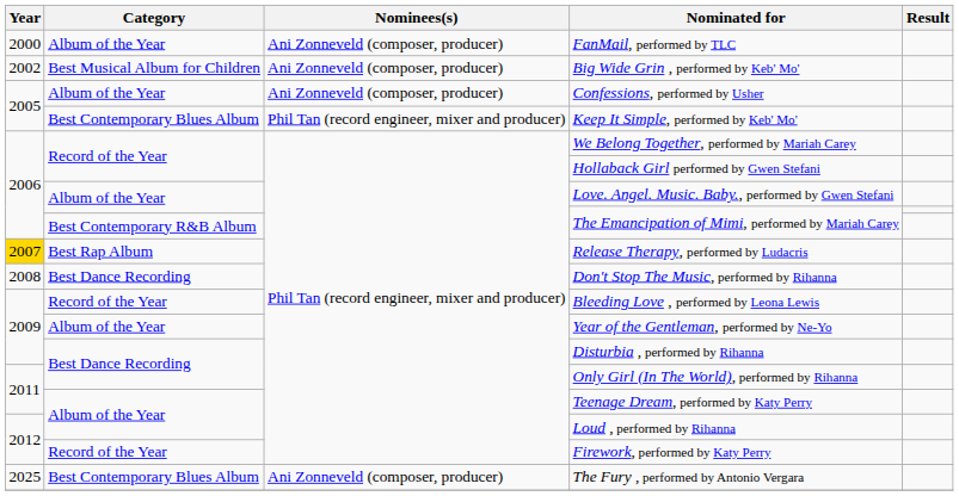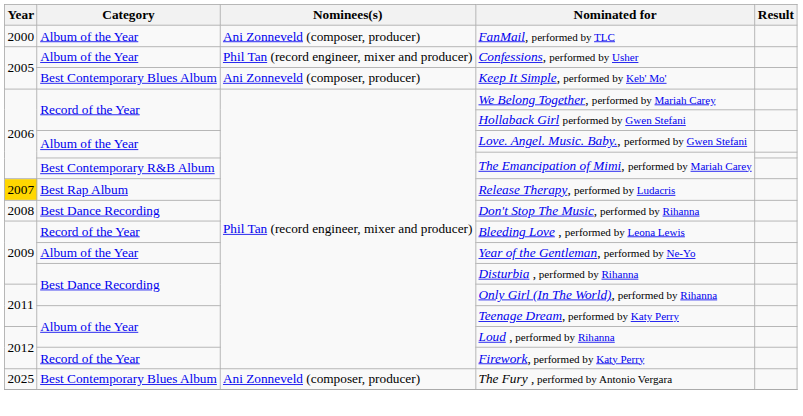 <table class="wikitable">
 <tr>
 <th>Year</th>
 <th>Category</th>
 <th>Nominees(s)</th>
 <th>Nominated for</th>
 <th>Result</th>
 </tr>
 <tr>
 <td>2000</td>
 <td><a href='#'>Album of the Year</a></td>
 <td><a href='#'>Ani Zonneveld</a> (composer, producer) </td>
 <td><em><a href='#'>FanMail</a></em>, <small> performed by <a href='#'>TLC</a></small></td>
 <td></td>
 </tr>
 <tr>
-<td>2002</td>
-<td><a href='#'>Best Musical Album for Children</a></td>
-<td><a href='#'>Ani Zonneveld</a> (composer, producer) </td>
-<td><em><a href='#'>Big Wide Grin</a></em> , <small> performed by <a href='#'>Keb' Mo'</a></small></td>
-<td></td>
-</tr>
-<tr>
 <td rowspan="2">2005</td>
 <td><a href='#'>Album of the Year</a></td>
-<td><a href='#'>Ani Zonneveld</a> (composer, producer) </td>
+<td><a href='#'>Phil Tan</a> (record engineer, mixer and producer)  </td>
 <td><em><a href='#'>Confessions</a></em>, <small> performed by <a href='#'>Usher</a></small></td>
 <td></td>
 </tr>
 <tr>
 <td><a href='#'>Best Contemporary Blues Album</a></td>
-<td><a href='#'>Phil Tan</a> (record engineer, mixer and producer)  </td>
+<td><a href='#'>Ani Zonneveld</a> (composer, producer) </td>
 <td><em><a href='#'>Keep It Simple</a></em>, <small> performed by <a href='#'>Keb' Mo'</a></small></td>
 <td></td>
 </tr>
 <tr>
 <td rowspan="5">2006</td>
 <td rowspan="2"><a href='#'>Record of the Year</a></td>
 <td rowspan="14"><a href='#'>Phil Tan</a> (record engineer, mixer and producer)  </td>
 <td><em><a href='#'>We Belong Together</a></em>,  <small> performed by <a href='#'>Mariah Carey</a></small></td>
 <td></td>
 </tr>
 <tr>
 <td><em><a href='#'>Hollaback Girl</a></em>  <small> performed by <a href='#'>Gwen Stefani</a></small></td>
 <td></td>
 </tr>
 <tr>
 <td rowspan="2"><a href='#'>Album of the Year</a></td>
 <td><em><a href='#'>Love. Angel. Music. Baby.</a></em>, <small>performed by <a href='#'>Gwen Stefani</a></small></td>
 <td></td>
 </tr>
 <tr>
 <td rowspan="2"><em><a href='#'>The Emancipation of Mimi</a></em>, <small> performed by <a href='#'>Mariah Carey</a></small></td>
 <td></td>
 </tr>
 <tr>
 <td><a href='#'>Best Contemporary R&B Album</a></td>
 <td></td>
 </tr>
 <tr>
 <td style="background: gold;">2007</td>
 <td><a href='#'>Best Rap Album</a></td>
 <td><em><a href='#'>Release Therapy</a></em>, <small> performed by <a href='#'>Ludacris</a></small></td>
 <td></td>
 </tr>
 <tr>
 <td>2008</td>
 <td><a href='#'>Best Dance Recording</a></td>
 <td><em><a href='#'>Don't Stop The Music</a></em>,<small> performed by <a href='#'>Rihanna</a></small></td>
 <td></td>
 </tr>
 <tr>
 <td rowspan="3">2009</td>
 <td><a href='#'>Record of the Year</a></td>
 <td><em><a href='#'>Bleeding Love</a></em> , <small> performed by <a href='#'>Leona Lewis</a></small></td>
 <td></td>
 </tr>
 <tr>
 <td><a href='#'>Album of the Year</a></td>
 <td><em><a href='#'>Year of the Gentleman</a></em>, <small> performed by <a href='#'>Ne-Yo</a></small></td>
 <td></td>
 </tr>
 <tr>
 <td rowspan="2"><a href='#'>Best Dance Recording</a></td>
 <td><em><a href='#'>Disturbia</a></em> ,<small> performed by <a href='#'>Rihanna</a></small></td>
 <td></td>
 </tr>
 <tr>
 <td rowspan="2">2011</td>
 <td><em><a href='#'>Only Girl (In The World)</a></em>,<small> performed by <a href='#'>Rihanna</a></small></td>
 <td></td>
 </tr>
 <tr>
 <td rowspan="2"><a href='#'>Album of the Year</a></td>
 <td><em><a href='#'>Teenage Dream</a></em>,<small> performed by <a href='#'>Katy Perry</a></small></td>
 <td></td>
 </tr>
 <tr>
 <td rowspan="2">2012</td>
 <td><em><a href='#'>Loud</a></em>  ,<small> performed by <a href='#'>Rihanna</a></small></td>
 <td></td>
 </tr>
 <tr>
 <td><a href='#'>Record of the Year</a></td>
 <td><em><a href='#'> Firework</a></em>,<small> performed by <a href='#'>Katy Perry</a></small></td>
 <td></td>
 </tr>
 <tr>
 <td rowspan="1">2025</td>
 <td><a href='#'>Best Contemporary Blues Album</a></td>
 <td><a href='#'>Ani Zonneveld</a> (composer, producer) </td>
 <td><em>The Fury</em>  ,<small> performed by Antonio Vergara</small></td>
 <td></td>
 </tr>
 <tr>
 </tr>
 </table>
